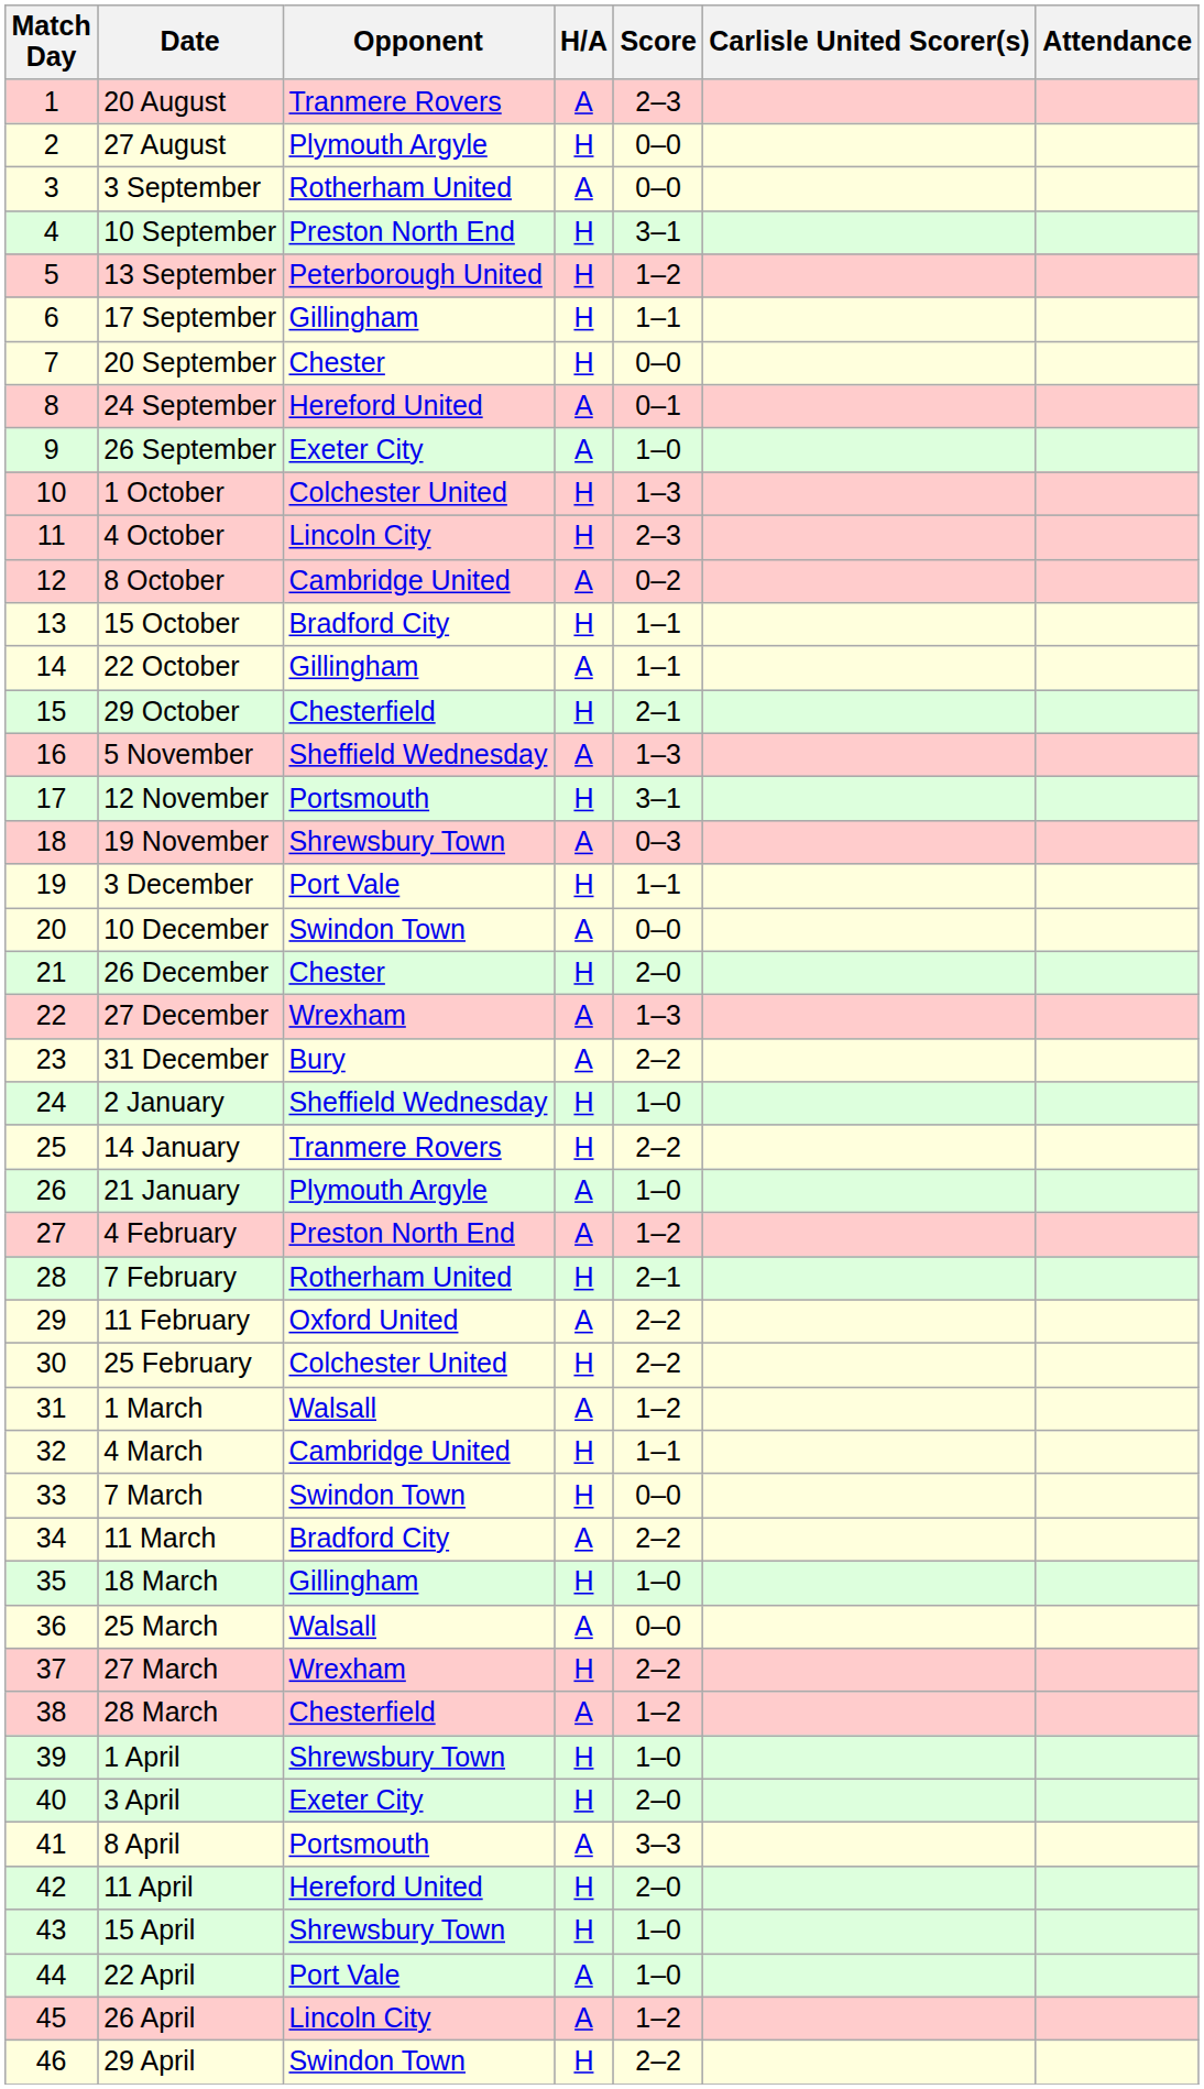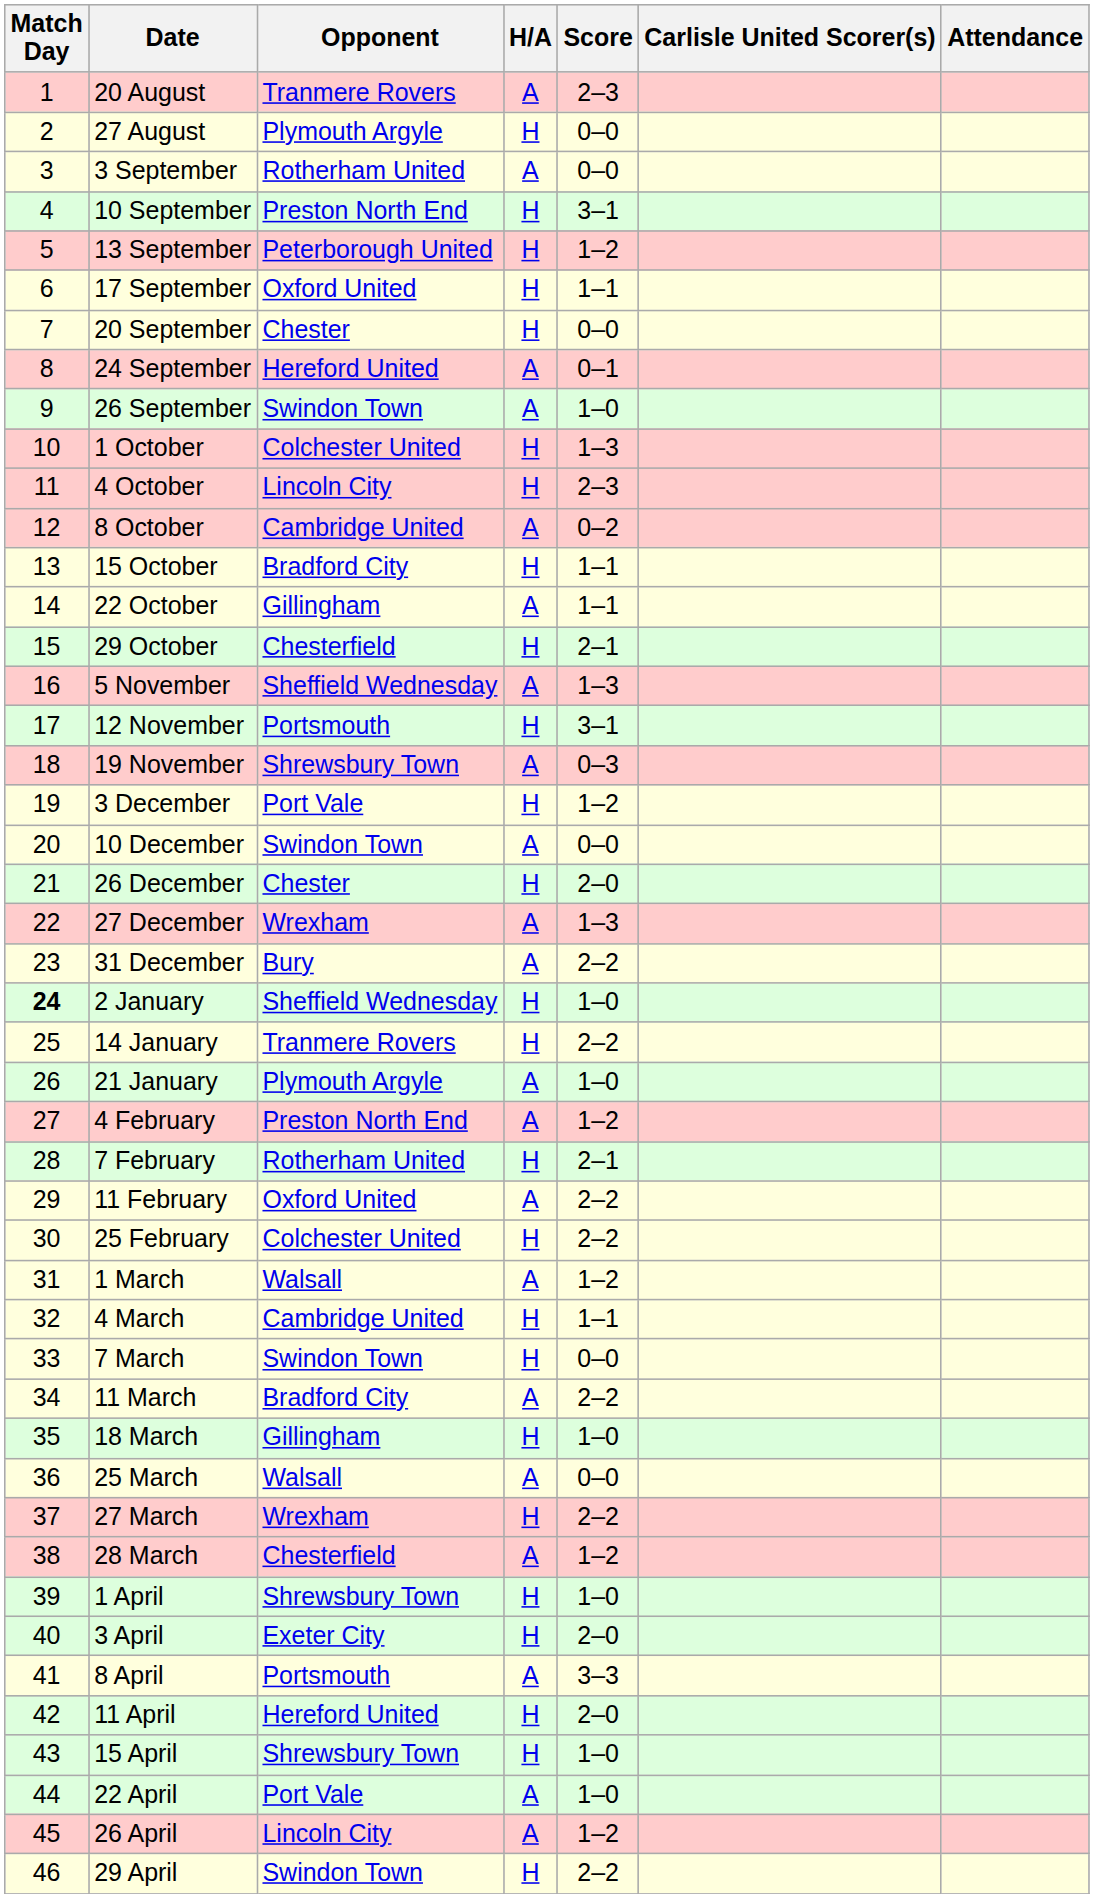 <table class="wikitable" style="text-align:center">
 <tr>
 <th>Match<br> Day</th>
 <th>Date</th>
 <th>Opponent</th>
 <th>H/A</th>
 <th>Score</th>
 <th>Carlisle United Scorer(s)</th>
 <th>Attendance</th>
 </tr>
 <tr bgcolor=#FFCCCC>
 <td>1</td>
 <td align=left>20 August</td>
 <td align=left><a href='#'>Tranmere Rovers</a></td>
 <td><a href='#'>A</a></td>
 <td>2–3</td>
 <td align=left></td>
 <td></td>
 </tr>
 <tr bgcolor=#ffffdd>
 <td>2</td>
 <td align=left>27 August</td>
 <td align=left><a href='#'>Plymouth Argyle</a></td>
 <td><a href='#'>H</a></td>
 <td>0–0</td>
 <td align=left></td>
 <td></td>
 </tr>
 <tr bgcolor=#ffffdd>
 <td>3</td>
 <td align=left>3 September</td>
 <td align=left><a href='#'>Rotherham United</a></td>
 <td><a href='#'>A</a></td>
 <td>0–0</td>
 <td align=left></td>
 <td></td>
 </tr>
 <tr bgcolor=#ddffdd>
 <td>4</td>
 <td align=left>10 September</td>
 <td align=left><a href='#'>Preston North End</a></td>
 <td><a href='#'>H</a></td>
 <td>3–1</td>
 <td align=left></td>
 <td></td>
 </tr>
 <tr bgcolor=#FFCCCC>
 <td>5</td>
 <td align=left>13 September</td>
 <td align=left><a href='#'>Peterborough United</a></td>
 <td><a href='#'>H</a></td>
 <td>1–2</td>
 <td align=left></td>
 <td></td>
 </tr>
 <tr bgcolor=#ffffdd>
 <td>6</td>
 <td align=left>17 September</td>
-<td align=left><a href='#'>Gillingham</a></td>
+<td align=left><a href='#'>Oxford United</a></td>
 <td><a href='#'>H</a></td>
 <td>1–1</td>
 <td align=left></td>
 <td></td>
 </tr>
 <tr bgcolor=#ffffdd>
 <td>7</td>
 <td align=left>20 September</td>
 <td align=left><a href='#'>Chester</a></td>
 <td><a href='#'>H</a></td>
 <td>0–0</td>
 <td align=left></td>
 <td></td>
 </tr>
 <tr bgcolor=#FFCCCC>
 <td>8</td>
 <td align=left>24 September</td>
 <td align=left><a href='#'>Hereford United</a></td>
 <td><a href='#'>A</a></td>
 <td>0–1</td>
 <td align=left></td>
 <td></td>
 </tr>
 <tr bgcolor=#ddffdd>
 <td>9</td>
 <td align=left>26 September</td>
-<td align=left><a href='#'>Exeter City</a></td>
+<td align=left><a href='#'>Swindon Town</a></td>
 <td><a href='#'>A</a></td>
 <td>1–0</td>
 <td align=left></td>
 <td></td>
 </tr>
 <tr bgcolor=#FFCCCC>
 <td>10</td>
 <td align=left>1 October</td>
 <td align=left><a href='#'>Colchester United</a></td>
 <td><a href='#'>H</a></td>
 <td>1–3</td>
 <td align=left></td>
 <td></td>
 </tr>
 <tr bgcolor=#FFCCCC>
 <td>11</td>
 <td align=left>4 October</td>
 <td align=left><a href='#'>Lincoln City</a></td>
 <td><a href='#'>H</a></td>
 <td>2–3</td>
 <td align=left></td>
 <td></td>
 </tr>
 <tr bgcolor=#FFCCCC>
 <td>12</td>
 <td align=left>8 October</td>
 <td align=left><a href='#'>Cambridge United</a></td>
 <td><a href='#'>A</a></td>
 <td>0–2</td>
 <td align=left></td>
 <td></td>
 </tr>
 <tr bgcolor=#ffffdd>
 <td>13</td>
 <td align=left>15 October</td>
 <td align=left><a href='#'>Bradford City</a></td>
 <td><a href='#'>H</a></td>
 <td>1–1</td>
 <td align=left></td>
 <td></td>
 </tr>
 <tr bgcolor=#ffffdd>
 <td>14</td>
 <td align=left>22 October</td>
 <td align=left><a href='#'>Gillingham</a></td>
 <td><a href='#'>A</a></td>
 <td>1–1</td>
 <td align=left></td>
 <td></td>
 </tr>
 <tr bgcolor=#ddffdd>
 <td>15</td>
 <td align=left>29 October</td>
 <td align=left><a href='#'>Chesterfield</a></td>
 <td><a href='#'>H</a></td>
 <td>2–1</td>
 <td align=left></td>
 <td></td>
 </tr>
 <tr bgcolor=#FFCCCC>
 <td>16</td>
 <td align=left>5 November</td>
 <td align=left><a href='#'>Sheffield Wednesday</a></td>
 <td><a href='#'>A</a></td>
 <td>1–3</td>
 <td align=left></td>
 <td></td>
 </tr>
 <tr bgcolor=#ddffdd>
 <td>17</td>
 <td align=left>12 November</td>
 <td align=left><a href='#'>Portsmouth</a></td>
 <td><a href='#'>H</a></td>
 <td>3–1</td>
 <td align=left></td>
 <td></td>
 </tr>
 <tr bgcolor=#FFCCCC>
 <td>18</td>
 <td align=left>19 November</td>
 <td align=left><a href='#'>Shrewsbury Town</a></td>
 <td><a href='#'>A</a></td>
 <td>0–3</td>
 <td align=left></td>
 <td></td>
 </tr>
 <tr bgcolor=#ffffdd>
 <td>19</td>
 <td align=left>3 December</td>
 <td align=left><a href='#'>Port Vale</a></td>
 <td><a href='#'>H</a></td>
-<td>1–1</td>
+<td>1–2</td>
 <td align=left></td>
 <td></td>
 </tr>
 <tr bgcolor=#ffffdd>
 <td>20</td>
 <td align=left>10 December</td>
 <td align=left><a href='#'>Swindon Town</a></td>
 <td><a href='#'>A</a></td>
 <td>0–0</td>
 <td align=left></td>
 <td></td>
 </tr>
 <tr bgcolor=#ddffdd>
 <td>21</td>
 <td align=left>26 December</td>
 <td align=left><a href='#'>Chester</a></td>
 <td><a href='#'>H</a></td>
 <td>2–0</td>
 <td align=left></td>
 <td></td>
 </tr>
 <tr bgcolor=#FFCCCC>
 <td>22</td>
 <td align=left>27 December</td>
 <td align=left><a href='#'>Wrexham</a></td>
 <td><a href='#'>A</a></td>
 <td>1–3</td>
 <td align=left></td>
 <td></td>
 </tr>
 <tr bgcolor=#ffffdd>
 <td>23</td>
 <td align=left>31 December</td>
 <td align=left><a href='#'>Bury</a></td>
 <td><a href='#'>A</a></td>
 <td>2–2</td>
 <td align=left></td>
 <td></td>
 </tr>
 <tr bgcolor=#ddffdd>
-<td>24</td>
+<td><strong>24</strong></td>
 <td align=left>2 January</td>
 <td align=left><a href='#'>Sheffield Wednesday</a></td>
 <td><a href='#'>H</a></td>
 <td>1–0</td>
 <td align=left></td>
 <td></td>
 </tr>
 <tr bgcolor=#ffffdd>
 <td>25</td>
 <td align=left>14 January</td>
 <td align=left><a href='#'>Tranmere Rovers</a></td>
 <td><a href='#'>H</a></td>
 <td>2–2</td>
 <td align=left></td>
 <td></td>
 </tr>
 <tr bgcolor=#ddffdd>
 <td>26</td>
 <td align=left>21 January</td>
 <td align=left><a href='#'>Plymouth Argyle</a></td>
 <td><a href='#'>A</a></td>
 <td>1–0</td>
 <td align=left></td>
 <td></td>
 </tr>
 <tr bgcolor=#FFCCCC>
 <td>27</td>
 <td align=left>4 February</td>
 <td align=left><a href='#'>Preston North End</a></td>
 <td><a href='#'>A</a></td>
 <td>1–2</td>
 <td align=left></td>
 <td></td>
 </tr>
 <tr bgcolor=#ddffdd>
 <td>28</td>
 <td align=left>7 February</td>
 <td align=left><a href='#'>Rotherham United</a></td>
 <td><a href='#'>H</a></td>
 <td>2–1</td>
 <td align=left></td>
 <td></td>
 </tr>
 <tr bgcolor=#ffffdd>
 <td>29</td>
 <td align=left>11 February</td>
 <td align=left><a href='#'>Oxford United</a></td>
 <td><a href='#'>A</a></td>
 <td>2–2</td>
 <td align=left></td>
 <td></td>
 </tr>
 <tr bgcolor=#ffffdd>
 <td>30</td>
 <td align=left>25 February</td>
 <td align=left><a href='#'>Colchester United</a></td>
 <td><a href='#'>H</a></td>
 <td>2–2</td>
 <td align=left></td>
 <td></td>
 </tr>
 <tr bgcolor=#ffffdd>
 <td>31</td>
 <td align=left>1 March</td>
 <td align=left><a href='#'>Walsall</a></td>
 <td><a href='#'>A</a></td>
 <td>1–2</td>
 <td align=left></td>
 <td></td>
 </tr>
 <tr bgcolor=#ffffdd>
 <td>32</td>
 <td align=left>4 March</td>
 <td align=left><a href='#'>Cambridge United</a></td>
 <td><a href='#'>H</a></td>
 <td>1–1</td>
 <td align=left></td>
 <td></td>
 </tr>
 <tr bgcolor=#ffffdd>
 <td>33</td>
 <td align=left>7 March</td>
 <td align=left><a href='#'>Swindon Town</a></td>
 <td><a href='#'>H</a></td>
 <td>0–0</td>
 <td align=left></td>
 <td></td>
 </tr>
 <tr bgcolor=#ffffdd>
 <td>34</td>
 <td align=left>11 March</td>
 <td align=left><a href='#'>Bradford City</a></td>
 <td><a href='#'>A</a></td>
 <td>2–2</td>
 <td align=left></td>
 <td></td>
 </tr>
 <tr bgcolor=#ddffdd>
 <td>35</td>
 <td align=left>18 March</td>
 <td align=left><a href='#'>Gillingham</a></td>
 <td><a href='#'>H</a></td>
 <td>1–0</td>
 <td align=left></td>
 <td></td>
 </tr>
 <tr bgcolor=#ffffdd>
 <td>36</td>
 <td align=left>25 March</td>
 <td align=left><a href='#'>Walsall</a></td>
 <td><a href='#'>A</a></td>
 <td>0–0</td>
 <td align=left></td>
 <td></td>
 </tr>
 <tr bgcolor=#FFCCCC>
 <td>37</td>
 <td align=left>27 March</td>
 <td align=left><a href='#'>Wrexham</a></td>
 <td><a href='#'>H</a></td>
 <td>2–2</td>
 <td align=left></td>
 <td></td>
 </tr>
 <tr bgcolor=#FFCCCC>
 <td>38</td>
 <td align=left>28 March</td>
 <td align=left><a href='#'>Chesterfield</a></td>
 <td><a href='#'>A</a></td>
 <td>1–2</td>
 <td align=left></td>
 <td></td>
 </tr>
 <tr bgcolor=#ddffdd>
 <td>39</td>
 <td align=left>1 April</td>
 <td align=left><a href='#'>Shrewsbury Town</a></td>
 <td><a href='#'>H</a></td>
 <td>1–0</td>
 <td align=left></td>
 <td></td>
 </tr>
 <tr bgcolor=#ddffdd>
 <td>40</td>
 <td align=left>3 April</td>
 <td align=left><a href='#'>Exeter City</a></td>
 <td><a href='#'>H</a></td>
 <td>2–0</td>
 <td align=left></td>
 <td></td>
 </tr>
 <tr bgcolor=#ffffdd>
 <td>41</td>
 <td align=left>8 April</td>
 <td align=left><a href='#'>Portsmouth</a></td>
 <td><a href='#'>A</a></td>
 <td>3–3</td>
 <td align=left></td>
 <td></td>
 </tr>
 <tr bgcolor=#ddffdd>
 <td>42</td>
 <td align=left>11 April</td>
 <td align=left><a href='#'>Hereford United</a></td>
 <td><a href='#'>H</a></td>
 <td>2–0</td>
 <td align=left></td>
 <td></td>
 </tr>
 <tr bgcolor=#ddffdd>
 <td>43</td>
 <td align=left>15 April</td>
 <td align=left><a href='#'>Shrewsbury Town</a></td>
 <td><a href='#'>H</a></td>
 <td>1–0</td>
 <td align=left></td>
 <td></td>
 </tr>
 <tr bgcolor=#ddffdd>
 <td>44</td>
 <td align=left>22 April</td>
 <td align=left><a href='#'>Port Vale</a></td>
 <td><a href='#'>A</a></td>
 <td>1–0</td>
 <td align=left></td>
 <td></td>
 </tr>
 <tr bgcolor=#FFCCCC>
 <td>45</td>
 <td align=left>26 April</td>
 <td align=left><a href='#'>Lincoln City</a></td>
 <td><a href='#'>A</a></td>
 <td>1–2</td>
 <td align=left></td>
 <td></td>
 </tr>
 <tr bgcolor=#ffffdd>
 <td>46</td>
 <td align=left>29 April</td>
 <td align=left><a href='#'>Swindon Town</a></td>
 <td><a href='#'>H</a></td>
 <td>2–2</td>
 <td align=left></td>
 <td></td>
 </tr>
 </table>
